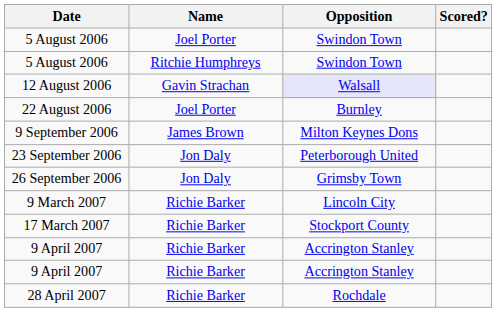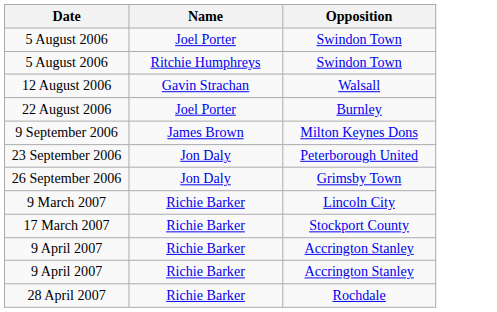 <table class="wikitable" style="text-align:center; font-size:90%; ">
 <tr>
 <th width=120>Date</th>
 <th width=150>Name</th>
 <th width=150>Opposition</th>
-<th width=50>Scored?</th>
 </tr>
 <tr>
 <td>5 August 2006</td>
 <td><a href='#'>Joel Porter</a></td>
 <td><a href='#'>Swindon Town</a></td>
-<td></td>
 </tr>
 <tr>
 <td>5 August 2006</td>
 <td><a href='#'>Ritchie Humphreys</a></td>
 <td><a href='#'>Swindon Town</a></td>
-<td></td>
 </tr>
 <tr>
 <td>12 August 2006</td>
 <td><a href='#'>Gavin Strachan</a></td>
-<td style="background: lavender;"><a href='#'>Walsall</a></td>
-<td></td>
+<td><a href='#'>Walsall</a></td>
 </tr>
 <tr>
 <td>22 August 2006</td>
 <td><a href='#'>Joel Porter</a></td>
 <td><a href='#'>Burnley</a></td>
-<td></td>
 </tr>
 <tr>
 <td>9 September 2006</td>
 <td><a href='#'>James Brown</a></td>
 <td><a href='#'>Milton Keynes Dons</a></td>
-<td></td>
 </tr>
 <tr>
 <td>23 September 2006</td>
 <td><a href='#'>Jon Daly</a></td>
 <td><a href='#'>Peterborough United</a></td>
-<td></td>
 </tr>
 <tr>
 <td>26 September 2006</td>
 <td><a href='#'>Jon Daly</a></td>
 <td><a href='#'>Grimsby Town</a></td>
-<td></td>
 </tr>
 <tr>
 <td>9 March 2007</td>
 <td><a href='#'>Richie Barker</a></td>
 <td><a href='#'>Lincoln City</a></td>
-<td></td>
 </tr>
 <tr>
 <td>17 March 2007</td>
 <td><a href='#'>Richie Barker</a></td>
 <td><a href='#'>Stockport County</a></td>
-<td></td>
 </tr>
 <tr>
 <td>9 April 2007</td>
 <td><a href='#'>Richie Barker</a></td>
 <td><a href='#'>Accrington Stanley</a></td>
-<td></td>
 </tr>
 <tr>
 <td>9 April 2007</td>
 <td><a href='#'>Richie Barker</a></td>
 <td><a href='#'>Accrington Stanley</a></td>
-<td></td>
 </tr>
 <tr>
 <td>28 April 2007</td>
 <td><a href='#'>Richie Barker</a></td>
 <td><a href='#'>Rochdale</a></td>
-<td></td>
 </tr>
 </table>
